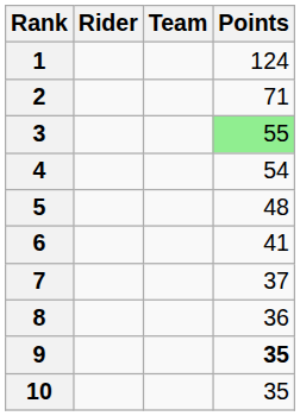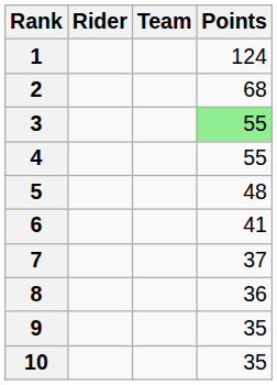 <table class="wikitable">
 <tr>
 <th scope="col">Rank</th>
 <th scope="col">Rider</th>
 <th scope="col">Team</th>
 <th scope="col">Points</th>
 </tr>
 <tr>
 <th scope="row">1</th>
 <td></td>
 <td></td>
 <td style="text-align:right;">124</td>
 </tr>
 <tr>
 <th scope="row">2</th>
 <td></td>
 <td></td>
-<td style="text-align:right;">71</td>
+<td style="text-align:right;">68</td>
 </tr>
 <tr>
 <th scope="row">3</th>
 <td></td>
 <td></td>
 <td style="background: lightgreen; text-align:right;">55</td>
 </tr>
 <tr>
 <th scope="row">4</th>
 <td></td>
 <td></td>
-<td style="text-align:right;">54</td>
+<td style="text-align:right;">55</td>
 </tr>
 <tr>
 <th scope="row">5</th>
 <td></td>
 <td></td>
 <td style="text-align:right;">48</td>
 </tr>
 <tr>
 <th scope="row">6</th>
 <td></td>
 <td></td>
 <td style="text-align:right;">41</td>
 </tr>
 <tr>
 <th scope="row">7</th>
 <td></td>
 <td></td>
 <td style="text-align:right;">37</td>
 </tr>
 <tr>
 <th scope="row">8</th>
 <td></td>
 <td></td>
 <td style="text-align:right;">36</td>
 </tr>
 <tr>
 <th scope="row">9</th>
 <td></td>
 <td></td>
-<td style="text-align:right;"><strong>35</strong></td>
+<td style="text-align:right;">35</td>
 </tr>
 <tr>
 <th scope="row">10</th>
 <td></td>
 <td></td>
 <td style="text-align:right;">35</td>
 </tr>
 </table>
